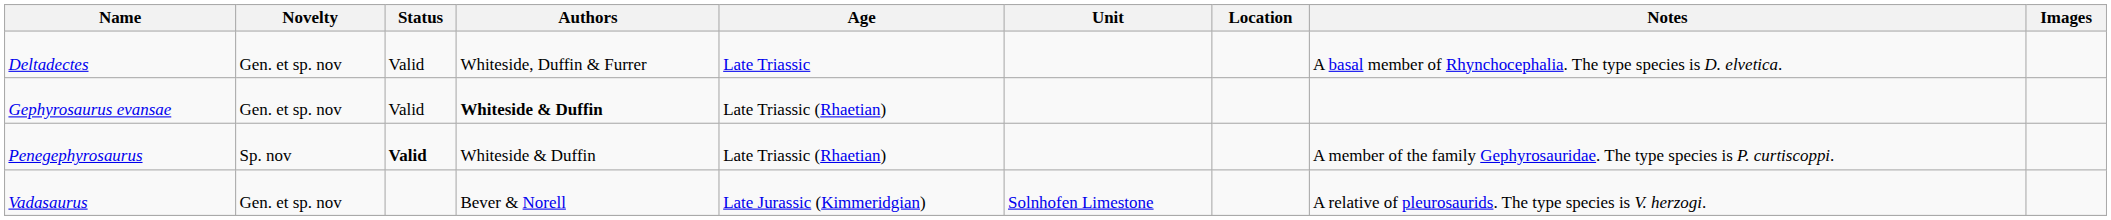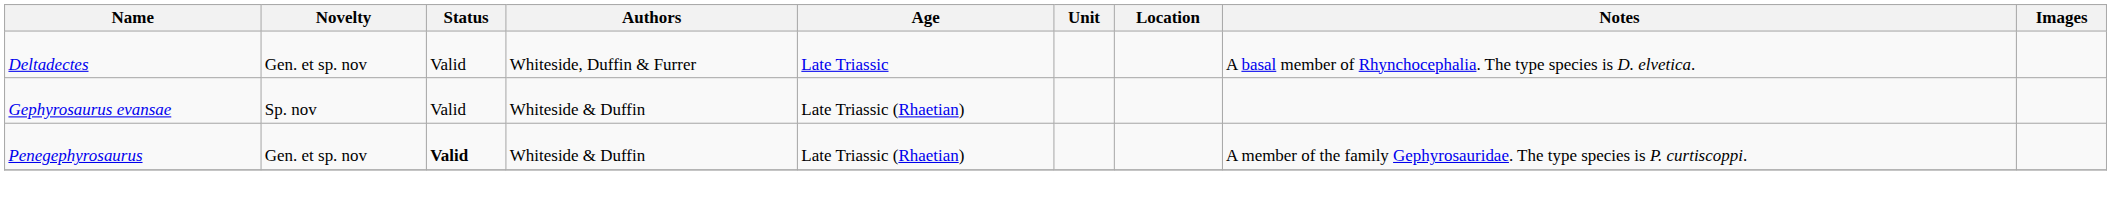 <table class="wikitable sortable" align="center" width="100%">
 <tr>
 <th>Name</th>
 <th>Novelty</th>
 <th>Status</th>
 <th>Authors</th>
 <th>Age</th>
 <th>Unit</th>
 <th>Location</th>
 <th>Notes</th>
 <th>Images</th>
 </tr>
 <tr>
 <td><br><em><a href='#'>Deltadectes</a></em></td>
 <td><br>Gen. et sp. nov</td>
 <td><br>Valid</td>
 <td><br>Whiteside, Duffin & Furrer</td>
 <td><br><a href='#'>Late Triassic</a></td>
 <td></td>
 <td><br></td>
 <td><br>A <a href='#'>basal</a> member of <a href='#'>Rhynchocephalia</a>. The type species is <em>D. elvetica</em>.</td>
 <td></td>
 </tr>
 <tr>
 <td><br><em><a href='#'>Gephyrosaurus evansae</a></em></td>
-<td><br>Gen. et sp. nov</td>
+<td><br>Sp. nov</td>
 <td><br>Valid</td>
-<td><strong><br>Whiteside & Duffin</strong></td>
+<td><br>Whiteside & Duffin</td>
 <td><br>Late Triassic (<a href='#'>Rhaetian</a>)</td>
 <td></td>
 <td><br></td>
 <td></td>
 <td></td>
 </tr>
 <tr>
 <td><br><em><a href='#'>Penegephyrosaurus</a></em></td>
-<td><br>Sp. nov</td>
+<td><br>Gen. et sp. nov</td>
 <td><strong><br>Valid</strong></td>
 <td><br>Whiteside & Duffin</td>
 <td><br>Late Triassic (<a href='#'>Rhaetian</a>)</td>
 <td></td>
 <td><br></td>
 <td><br>A member of the family <a href='#'>Gephyrosauridae</a>. The type species is <em>P. curtiscoppi</em>.</td>
 <td></td>
 </tr>
 <tr>
-<td><br><em><a href='#'>Vadasaurus</a></em></td>
-<td><br>Gen. et sp. nov</td>
-<td></td>
-<td><br>Bever & <a href='#'>Norell</a></td>
-<td><br><a href='#'>Late Jurassic</a> (<a href='#'>Kimmeridgian</a>)</td>
-<td><br><a href='#'>Solnhofen Limestone</a></td>
-<td><br></td>
-<td><br>A relative of <a href='#'>pleurosaurids</a>. The type species is <em>V. herzogi</em>.</td>
-<td></td>
-</tr>
-<tr>
 </tr>
 </table>
